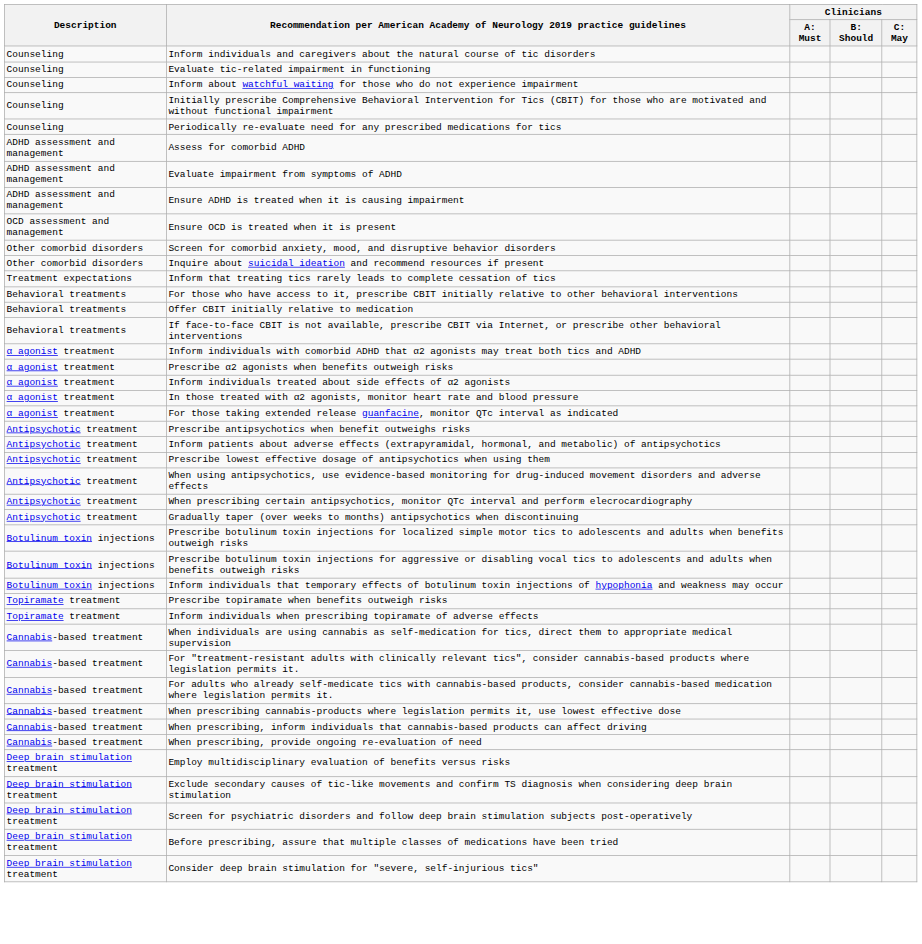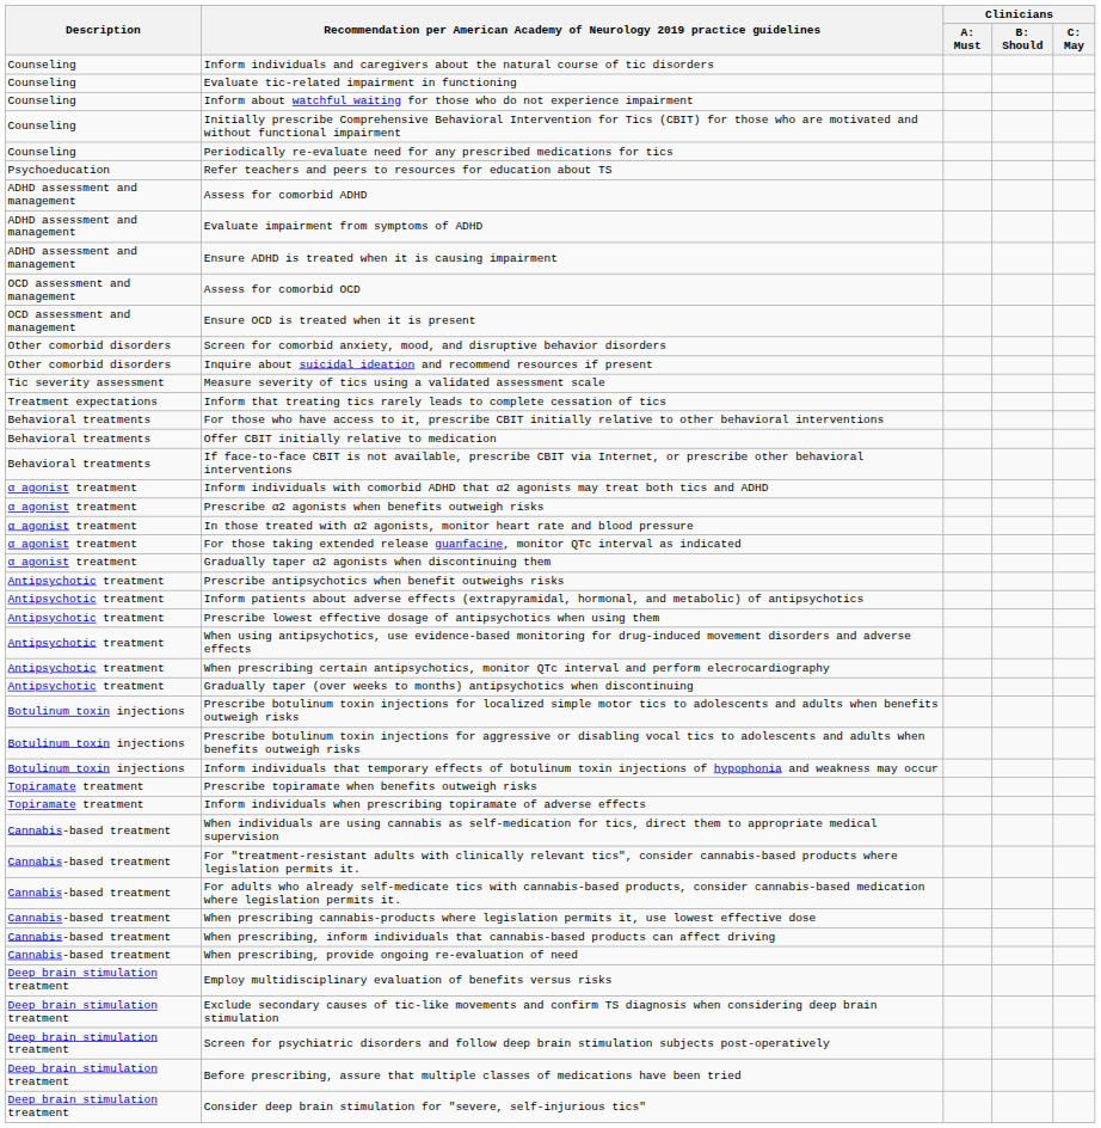 <table class="wikitable sortable">
 <tr>
 <th rowspan="2">Description</th>
 <th rowspan="2">Recommendation per American Academy of Neurology 2019 practice guidelines</th>
 <th colspan="3">Clinicians</th>
 </tr>
 <tr>
 <th>A: Must</th>
 <th>B: Should</th>
 <th>C: May</th>
 </tr>
 <tr>
 <td> Counseling</td>
 <td> Inform individuals and caregivers about the natural course of tic disorders</td>
 <td> </td>
 <td></td>
 <td></td>
 </tr>
 <tr>
 <td> Counseling</td>
 <td> Evaluate tic-related impairment in functioning</td>
 <td></td>
 <td></td>
 <td></td>
 </tr>
 <tr>
 <td> Counseling</td>
 <td> Inform about <a href='#'>watchful waiting</a> for those who do not experience impairment</td>
 <td></td>
 <td> </td>
 <td></td>
 </tr>
 <tr>
 <td> Counseling</td>
 <td> Initially prescribe Comprehensive Behavioral Intervention for Tics (CBIT) for those who are motivated and without functional impairment</td>
 <td></td>
 <td></td>
 <td></td>
 </tr>
 <tr>
 <td> Counseling</td>
 <td> Periodically re-evaluate need for any prescribed medications for tics</td>
 <td></td>
 <td></td>
 <td></td>
 </tr>
 <tr>
+<td> Psychoeducation</td>
+<td> Refer teachers and peers to resources for education about TS</td>
+<td></td>
+<td> </td>
+<td></td>
+</tr>
+<tr>
 <td>ADHD assessment and management</td>
 <td> Assess for comorbid ADHD</td>
 <td></td>
 <td> </td>
 <td></td>
 </tr>
 <tr>
 <td>ADHD assessment and management</td>
 <td> Evaluate impairment from symptoms of ADHD</td>
 <td></td>
 <td> </td>
 <td></td>
 </tr>
 <tr>
 <td>ADHD assessment and management</td>
 <td> Ensure ADHD is treated when it is causing impairment</td>
 <td></td>
 <td> </td>
 <td></td>
 </tr>
 <tr>
 <td> OCD assessment and management</td>
+<td> Assess for comorbid OCD</td>
+<td></td>
+<td> </td>
+<td></td>
+</tr>
+<tr>
+<td> OCD assessment and management</td>
 <td> Ensure OCD is treated when it is present</td>
 <td></td>
 <td> </td>
 <td></td>
 </tr>
 <tr>
 <td> Other comorbid disorders</td>
 <td> Screen for comorbid anxiety, mood, and disruptive behavior disorders</td>
 <td></td>
 <td></td>
 <td></td>
 </tr>
 <tr>
 <td>Other comorbid disorders</td>
 <td> Inquire about <a href='#'>suicidal ideation</a> and recommend resources if present</td>
+<td></td>
+<td></td>
+<td></td>
+</tr>
+<tr>
+<td>Tic severity assessment</td>
+<td>Measure severity of tics using a validated assessment scale</td>
 <td></td>
 <td></td>
 <td></td>
 </tr>
 <tr>
 <td>Treatment expectations</td>
 <td> Inform that treating tics rarely leads to complete cessation of tics</td>
 <td></td>
 <td></td>
 <td></td>
 </tr>
 <tr>
 <td>Behavioral treatments</td>
 <td>For those who have access to it, prescribe CBIT initially relative to other behavioral interventions</td>
 <td></td>
 <td> </td>
 <td></td>
 </tr>
 <tr>
 <td>Behavioral treatments</td>
 <td>Offer CBIT initially relative to medication</td>
 <td></td>
 <td> </td>
 <td></td>
 </tr>
 <tr>
 <td>Behavioral treatments</td>
 <td> If face-to-face CBIT is not available, prescribe CBIT via Internet, or prescribe other behavioral interventions</td>
 <td></td>
 <td></td>
 <td></td>
 </tr>
 <tr>
 <td> <a href='#'>α agonist</a> treatment</td>
 <td> Inform individuals with comorbid ADHD that α2 agonists may treat both tics and ADHD</td>
 <td></td>
 <td> </td>
 <td></td>
 </tr>
 <tr>
 <td> <a href='#'>α agonist</a> treatment</td>
 <td> Prescribe α2 agonists when benefits outweigh risks</td>
 <td></td>
 <td> </td>
 <td></td>
 </tr>
 <tr>
 <td> <a href='#'>α agonist</a> treatment</td>
-<td> Inform individuals treated about side effects of α2 agonists</td>
-<td></td>
-<td></td>
-<td></td>
-</tr>
-<tr>
-<td> <a href='#'>α agonist</a> treatment</td>
 <td>In those treated with α2 agonists, monitor heart rate and blood pressure</td>
 <td></td>
 <td></td>
 <td></td>
 </tr>
 <tr>
 <td> <a href='#'>α agonist</a> treatment</td>
 <td> For those taking extended release <a href='#'>guanfacine</a>, monitor QTc interval as indicated</td>
+<td></td>
+<td></td>
+<td></td>
+</tr>
+<tr>
+<td> <a href='#'>α agonist</a> treatment</td>
+<td> Gradually taper α2 agonists when discontinuing them</td>
 <td></td>
 <td></td>
 <td></td>
 </tr>
 <tr>
 <td> <a href='#'>Antipsychotic</a> treatment</td>
 <td>Prescribe antipsychotics when benefit outweighs risks</td>
 <td></td>
 <td></td>
 <td></td>
 </tr>
 <tr>
 <td> <a href='#'>Antipsychotic</a> treatment</td>
 <td>Inform patients about adverse effects (extrapyramidal, hormonal, and metabolic) of antipsychotics</td>
 <td></td>
 <td></td>
 <td></td>
 </tr>
 <tr>
 <td> <a href='#'>Antipsychotic</a> treatment</td>
 <td>Prescribe lowest effective dosage of antipsychotics when using them</td>
 <td></td>
 <td></td>
 <td></td>
 </tr>
 <tr>
 <td> <a href='#'>Antipsychotic</a> treatment</td>
 <td> When using antipsychotics, use evidence-based monitoring for drug-induced movement disorders and adverse effects</td>
 <td></td>
 <td> </td>
 <td></td>
 </tr>
 <tr>
 <td> <a href='#'>Antipsychotic</a> treatment</td>
 <td> When prescribing certain antipsychotics, monitor QTc interval and perform elecrocardiography</td>
 <td></td>
 <td></td>
 <td></td>
 </tr>
 <tr>
 <td> <a href='#'>Antipsychotic</a> treatment</td>
 <td> Gradually taper (over weeks to months) antipsychotics when discontinuing</td>
 <td></td>
 <td> </td>
 <td></td>
 </tr>
 <tr>
 <td> <a href='#'>Botulinum toxin</a> injections</td>
 <td> Prescribe botulinum toxin injections for localized simple motor tics to adolescents and adults when benefits outweigh risks</td>
 <td></td>
 <td></td>
 <td></td>
 </tr>
 <tr>
 <td> <a href='#'>Botulinum toxin</a> injections</td>
 <td> Prescribe botulinum toxin injections for aggressive or disabling vocal tics to adolescents and adults when benefits outweigh risks</td>
 <td></td>
 <td></td>
 <td></td>
 </tr>
 <tr>
 <td> <a href='#'>Botulinum toxin</a> injections</td>
 <td> Inform individuals that temporary effects of botulinum toxin injections of <a href='#'>hypophonia</a> and weakness may occur</td>
 <td></td>
 <td></td>
 <td></td>
 </tr>
 <tr>
 <td> <a href='#'>Topiramate</a> treatment</td>
 <td>Prescribe topiramate when benefits outweigh risks</td>
 <td></td>
 <td> </td>
 <td></td>
 </tr>
 <tr>
 <td> <a href='#'>Topiramate</a> treatment</td>
 <td> Inform individuals when prescribing topiramate of adverse effects</td>
 <td></td>
 <td></td>
 <td></td>
 </tr>
 <tr>
 <td> <a href='#'>Cannabis</a>-based treatment</td>
 <td>When individuals are using cannabis as self-medication for tics, direct them to appropriate medical supervision</td>
 <td></td>
 <td></td>
 <td></td>
 </tr>
 <tr>
 <td> <a href='#'>Cannabis</a>-based treatment</td>
 <td>For "treatment-resistant adults with clinically relevant tics", consider cannabis-based products where legislation permits it.</td>
 <td></td>
 <td></td>
 <td></td>
 </tr>
 <tr>
 <td> <a href='#'>Cannabis</a>-based treatment</td>
 <td>For adults who already self-medicate tics with cannabis-based products, consider cannabis-based medication where legislation permits it.</td>
 <td></td>
 <td></td>
 <td></td>
 </tr>
 <tr>
 <td> <a href='#'>Cannabis</a>-based treatment</td>
 <td>When prescribing cannabis-products where legislation permits it, use lowest effective dose</td>
 <td></td>
 <td></td>
 <td></td>
 </tr>
 <tr>
 <td> <a href='#'>Cannabis</a>-based treatment</td>
 <td>When prescribing, inform individuals that cannabis-based products can affect driving</td>
 <td></td>
 <td></td>
 <td></td>
 </tr>
 <tr>
 <td> <a href='#'>Cannabis</a>-based treatment</td>
 <td>When prescribing, provide ongoing re-evaluation of need</td>
 <td></td>
 <td></td>
 <td></td>
 </tr>
 <tr>
 <td> <a href='#'>Deep brain stimulation</a> treatment</td>
 <td>Employ multidisciplinary evaluation of benefits versus risks</td>
 <td></td>
 <td></td>
 <td></td>
 </tr>
 <tr>
 <td> <a href='#'>Deep brain stimulation</a> treatment</td>
 <td>Exclude secondary causes of tic-like movements and confirm TS diagnosis when considering deep brain stimulation</td>
 <td></td>
 <td> </td>
 <td></td>
 </tr>
 <tr>
 <td> <a href='#'>Deep brain stimulation</a> treatment</td>
 <td>Screen for psychiatric disorders and follow deep brain stimulation subjects post-operatively</td>
 <td></td>
 <td></td>
 <td></td>
 </tr>
 <tr>
 <td> <a href='#'>Deep brain stimulation</a> treatment</td>
 <td>Before prescribing, assure that multiple classes of medications have been tried</td>
 <td></td>
 <td></td>
 <td></td>
 </tr>
 <tr>
 <td> <a href='#'>Deep brain stimulation</a> treatment</td>
 <td>Consider deep brain stimulation for "severe, self-injurious tics"</td>
 <td></td>
 <td></td>
 <td></td>
 </tr>
 </table>
